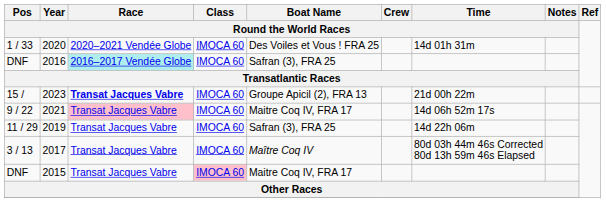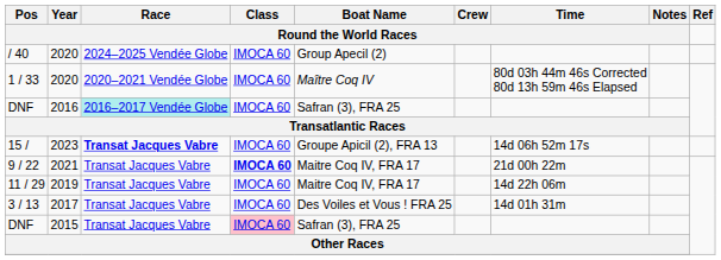 <table class="wikitable sortable">
 <tr>
 <th>Pos</th>
 <th>Year</th>
 <th>Race</th>
 <th>Class</th>
 <th>Boat Name</th>
 <th>Crew</th>
 <th>Time</th>
 <th>Notes</th>
 <th>Ref</th>
 </tr>
 <tr>
 <th colspan = 8><strong>Round the World Races</strong></th>
 </tr>
 <tr>
+<td>/ 40</td>
+<td>2020</td>
+<td><a href='#'>2024–2025 Vendée Globe</a></td>
+<td><a href='#'>IMOCA 60</a></td>
+<td>Group Apecil (2)</td>
+<td></td>
+<td></td>
+<td></td>
+<td></td>
+</tr>
+<tr>
 <td>1 / 33</td>
 <td>2020</td>
 <td><a href='#'>2020–2021 Vendée Globe</a></td>
 <td><a href='#'>IMOCA 60</a></td>
-<td>Des Voiles et Vous ! FRA 25</td>
+<td><em>Maître Coq IV</em></td>
 <td></td>
-<td>14d 01h 31m</td>
+<td>80d 03h 44m 46s Corrected<br>80d 13h 59m 46s Elapsed</td>
 <td></td>
 </tr>
 <tr>
 <td>DNF</td>
 <td>2016</td>
 <td style="background: paleturquoise;"><a href='#'>2016–2017 Vendée Globe</a></td>
 <td><a href='#'>IMOCA 60</a></td>
 <td>Safran (3), FRA 25</td>
 <td></td>
 <td></td>
 <td></td>
 </tr>
 <tr>
 <th colspan = 8><strong>Transatlantic Races</strong></th>
 </tr>
 <tr>
 <td>15 /</td>
 <td>2023</td>
 <td><strong><a href='#'>Transat Jacques Vabre</a></strong></td>
 <td><a href='#'>IMOCA 60</a></td>
 <td>Groupe Apicil (2), FRA 13</td>
 <td><br> </td>
-<td>21d 00h 22m</td>
+<td>14d 06h 52m 17s</td>
 <td></td>
 <td></td>
 </tr>
 <tr>
 <td>9 / 22</td>
 <td>2021</td>
-<td style="background: pink;"><a href='#'>Transat Jacques Vabre</a></td>
-<td><a href='#'>IMOCA 60</a></td>
+<td><a href='#'>Transat Jacques Vabre</a></td>
+<td><strong><a href='#'>IMOCA 60</a></strong></td>
 <td>Maitre Coq IV, FRA 17</td>
 <td> <br> </td>
-<td>14d 06h 52m 17s</td>
+<td>21d 00h 22m</td>
 <td></td>
 </tr>
 <tr>
 <td>11 / 29</td>
 <td>2019</td>
 <td><a href='#'>Transat Jacques Vabre</a></td>
 <td><a href='#'>IMOCA 60</a></td>
-<td>Safran (3), FRA 25</td>
+<td>Maitre Coq IV, FRA 17</td>
 <td> <br> </td>
 <td>14d 22h 06m</td>
 <td></td>
 </tr>
 <tr>
 <td>3 / 13</td>
 <td>2017</td>
 <td><a href='#'>Transat Jacques Vabre</a></td>
 <td><a href='#'>IMOCA 60</a></td>
-<td><em>Maître Coq IV</em></td>
+<td>Des Voiles et Vous ! FRA 25</td>
 <td> <br> </td>
-<td>80d 03h 44m 46s Corrected<br>80d 13h 59m 46s Elapsed</td>
+<td>14d 01h 31m</td>
 <td></td>
 </tr>
 <tr>
 <td>DNF</td>
 <td>2015</td>
 <td><a href='#'>Transat Jacques Vabre</a></td>
 <td style="background: pink;"><a href='#'>IMOCA 60</a></td>
-<td>Maitre Coq IV, FRA 17</td>
+<td>Safran (3), FRA 25</td>
 <td> <br> </td>
 <td></td>
 <td></td>
 </tr>
 <tr>
 <th colspan = 8><strong>Other Races</strong></th>
 </tr>
 <tr>
 </tr>
 <tr>
 </tr>
 </table>
